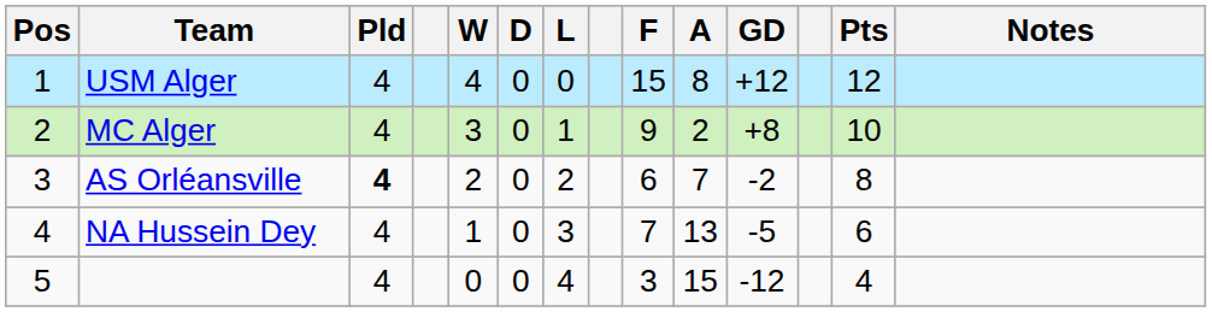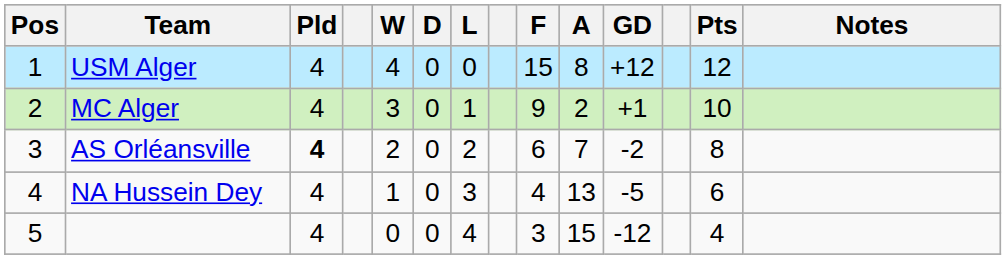 <table class="wikitable" style="text-align: center;">
 <tr>
 <th width=20>Pos</th>
 <th width=175>Team</th>
 <th width=20>Pld</th>
 <th width=20></th>
 <th width=20>W</th>
 <th width=20>D</th>
 <th width=20>L</th>
 <th width=20></th>
 <th width=20>F</th>
 <th width=20>A</th>
 <th width=30>GD</th>
 <th width=20></th>
 <th width=20>Pts</th>
 <th width=250>Notes</th>
 </tr>
 <tr style="background:#BBEBFF;">
 <td>1</td>
 <td align=left><a href='#'>USM Alger</a></td>
 <td>4</td>
 <td></td>
 <td>4</td>
 <td>0</td>
 <td>0</td>
 <td></td>
 <td>15</td>
 <td>8</td>
 <td>+12</td>
 <td></td>
 <td>12</td>
 <td></td>
 </tr>
 <tr style="background:#D0F0C0;">
 <td>2</td>
 <td align=left><a href='#'>MC Alger</a></td>
 <td>4</td>
 <td></td>
 <td>3</td>
 <td>0</td>
 <td>1</td>
 <td></td>
 <td>9</td>
 <td>2</td>
-<td>+8</td>
+<td>+1</td>
 <td></td>
 <td>10</td>
 <td></td>
 </tr>
 <tr>
 <td>3</td>
 <td align=left><a href='#'>AS Orléansville</a></td>
 <td><strong>4</strong></td>
 <td></td>
 <td>2</td>
 <td>0</td>
 <td>2</td>
 <td></td>
 <td>6</td>
 <td>7</td>
 <td>-2</td>
 <td></td>
 <td>8</td>
 <td></td>
 </tr>
 <tr>
 <td>4</td>
 <td align=left><a href='#'>NA Hussein Dey</a></td>
 <td>4</td>
 <td></td>
 <td>1</td>
 <td>0</td>
 <td>3</td>
 <td></td>
-<td>7</td>
+<td>4</td>
 <td>13</td>
 <td>-5</td>
 <td></td>
 <td>6</td>
 <td></td>
 </tr>
 <tr>
 <td>5</td>
 <td align=left></td>
 <td>4</td>
 <td></td>
 <td>0</td>
 <td>0</td>
 <td>4</td>
 <td></td>
 <td>3</td>
 <td>15</td>
 <td>-12</td>
 <td></td>
 <td>4</td>
 <td></td>
 </tr>
 </table>
